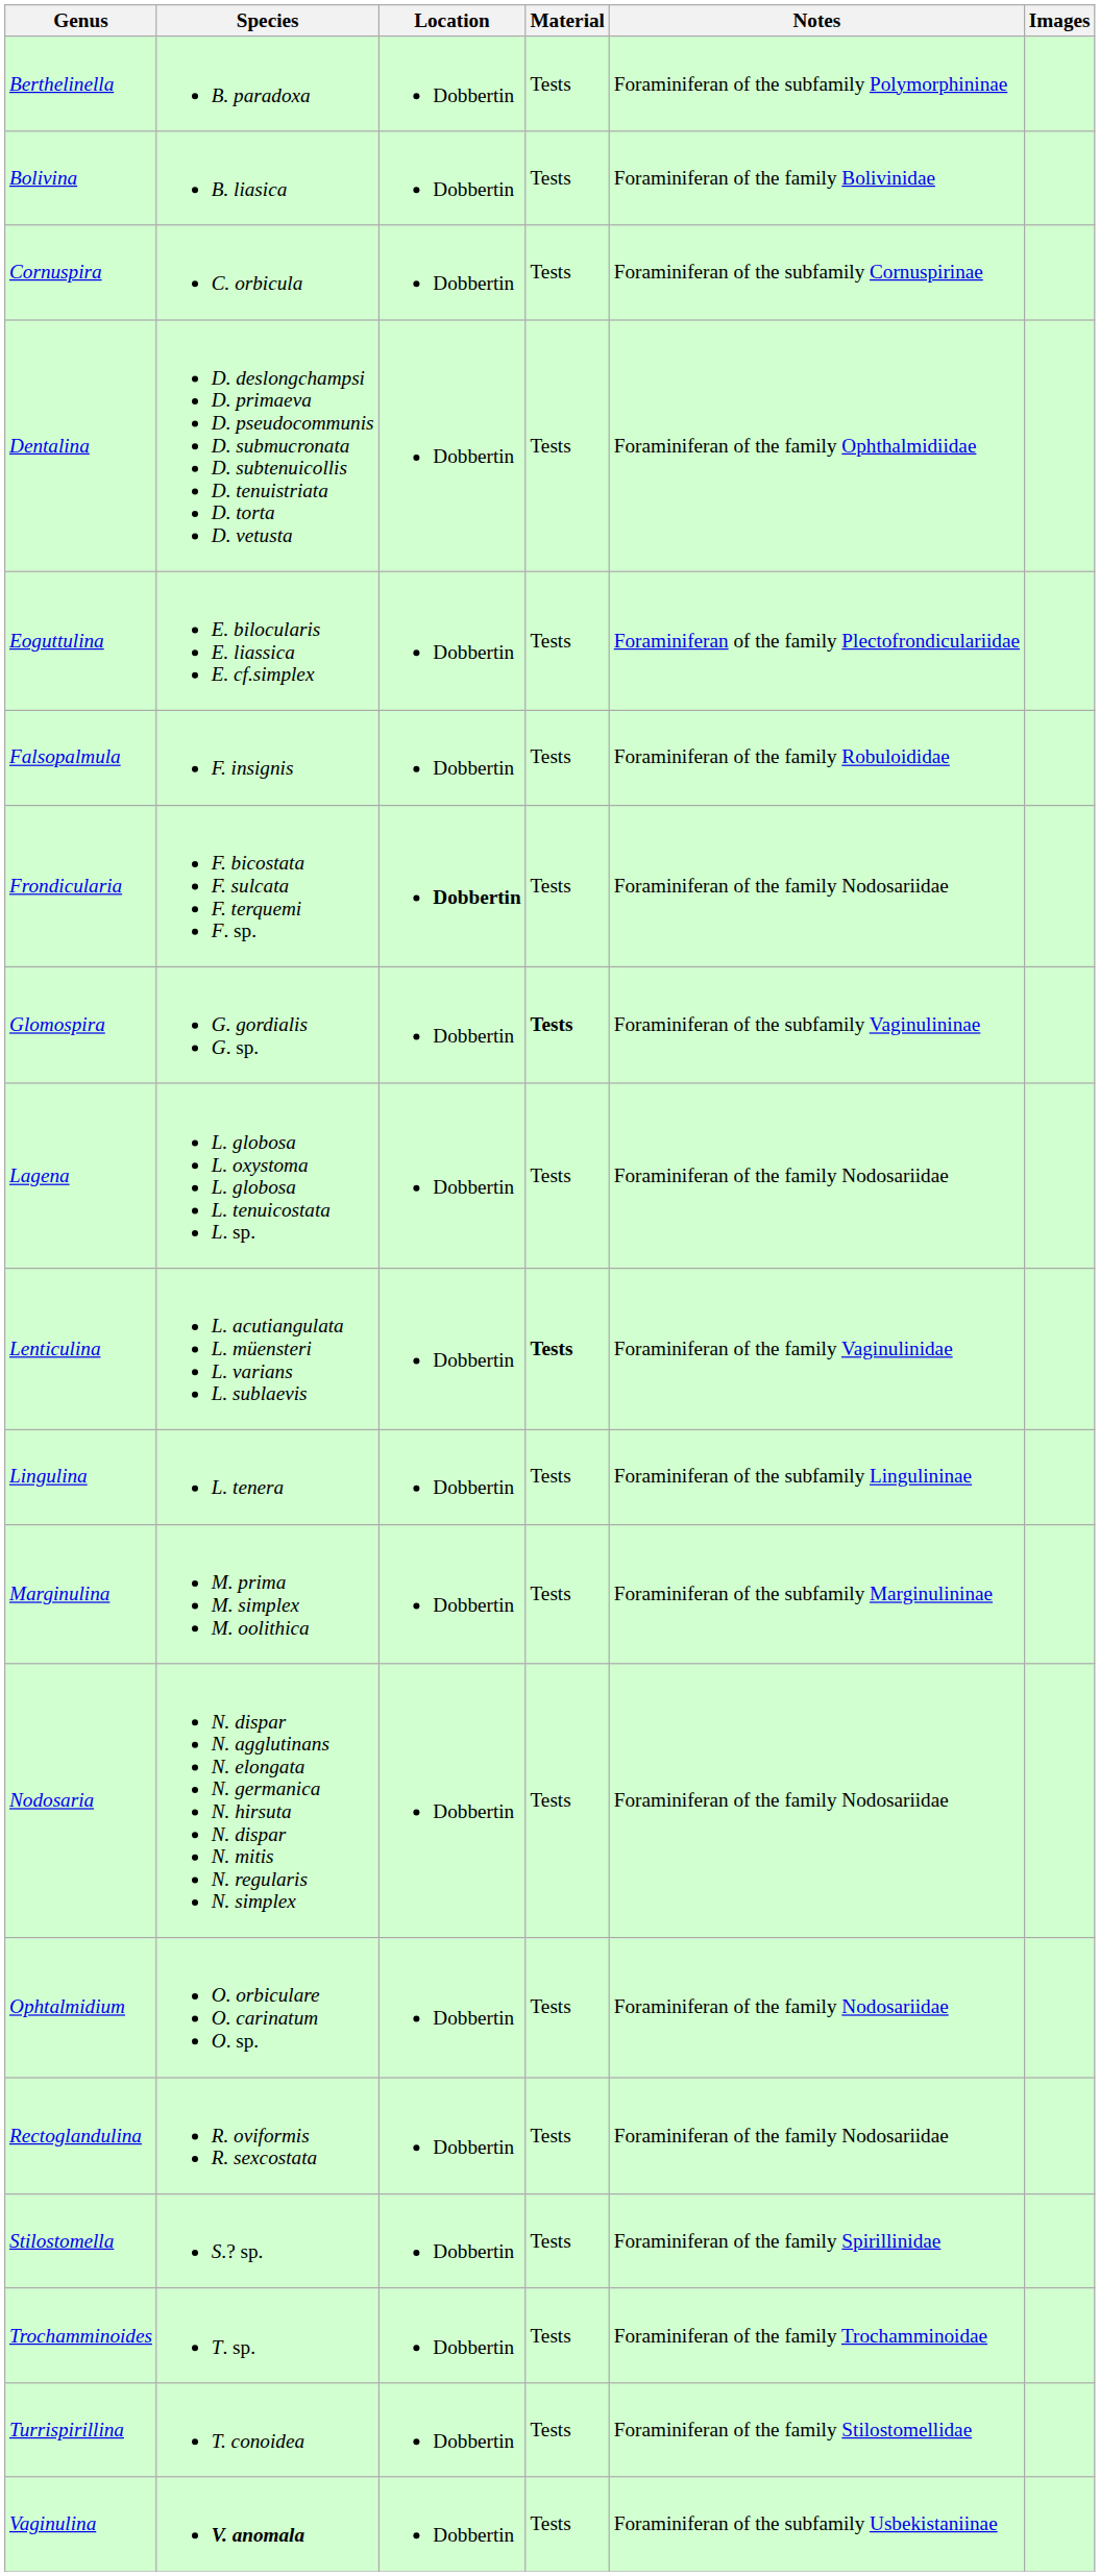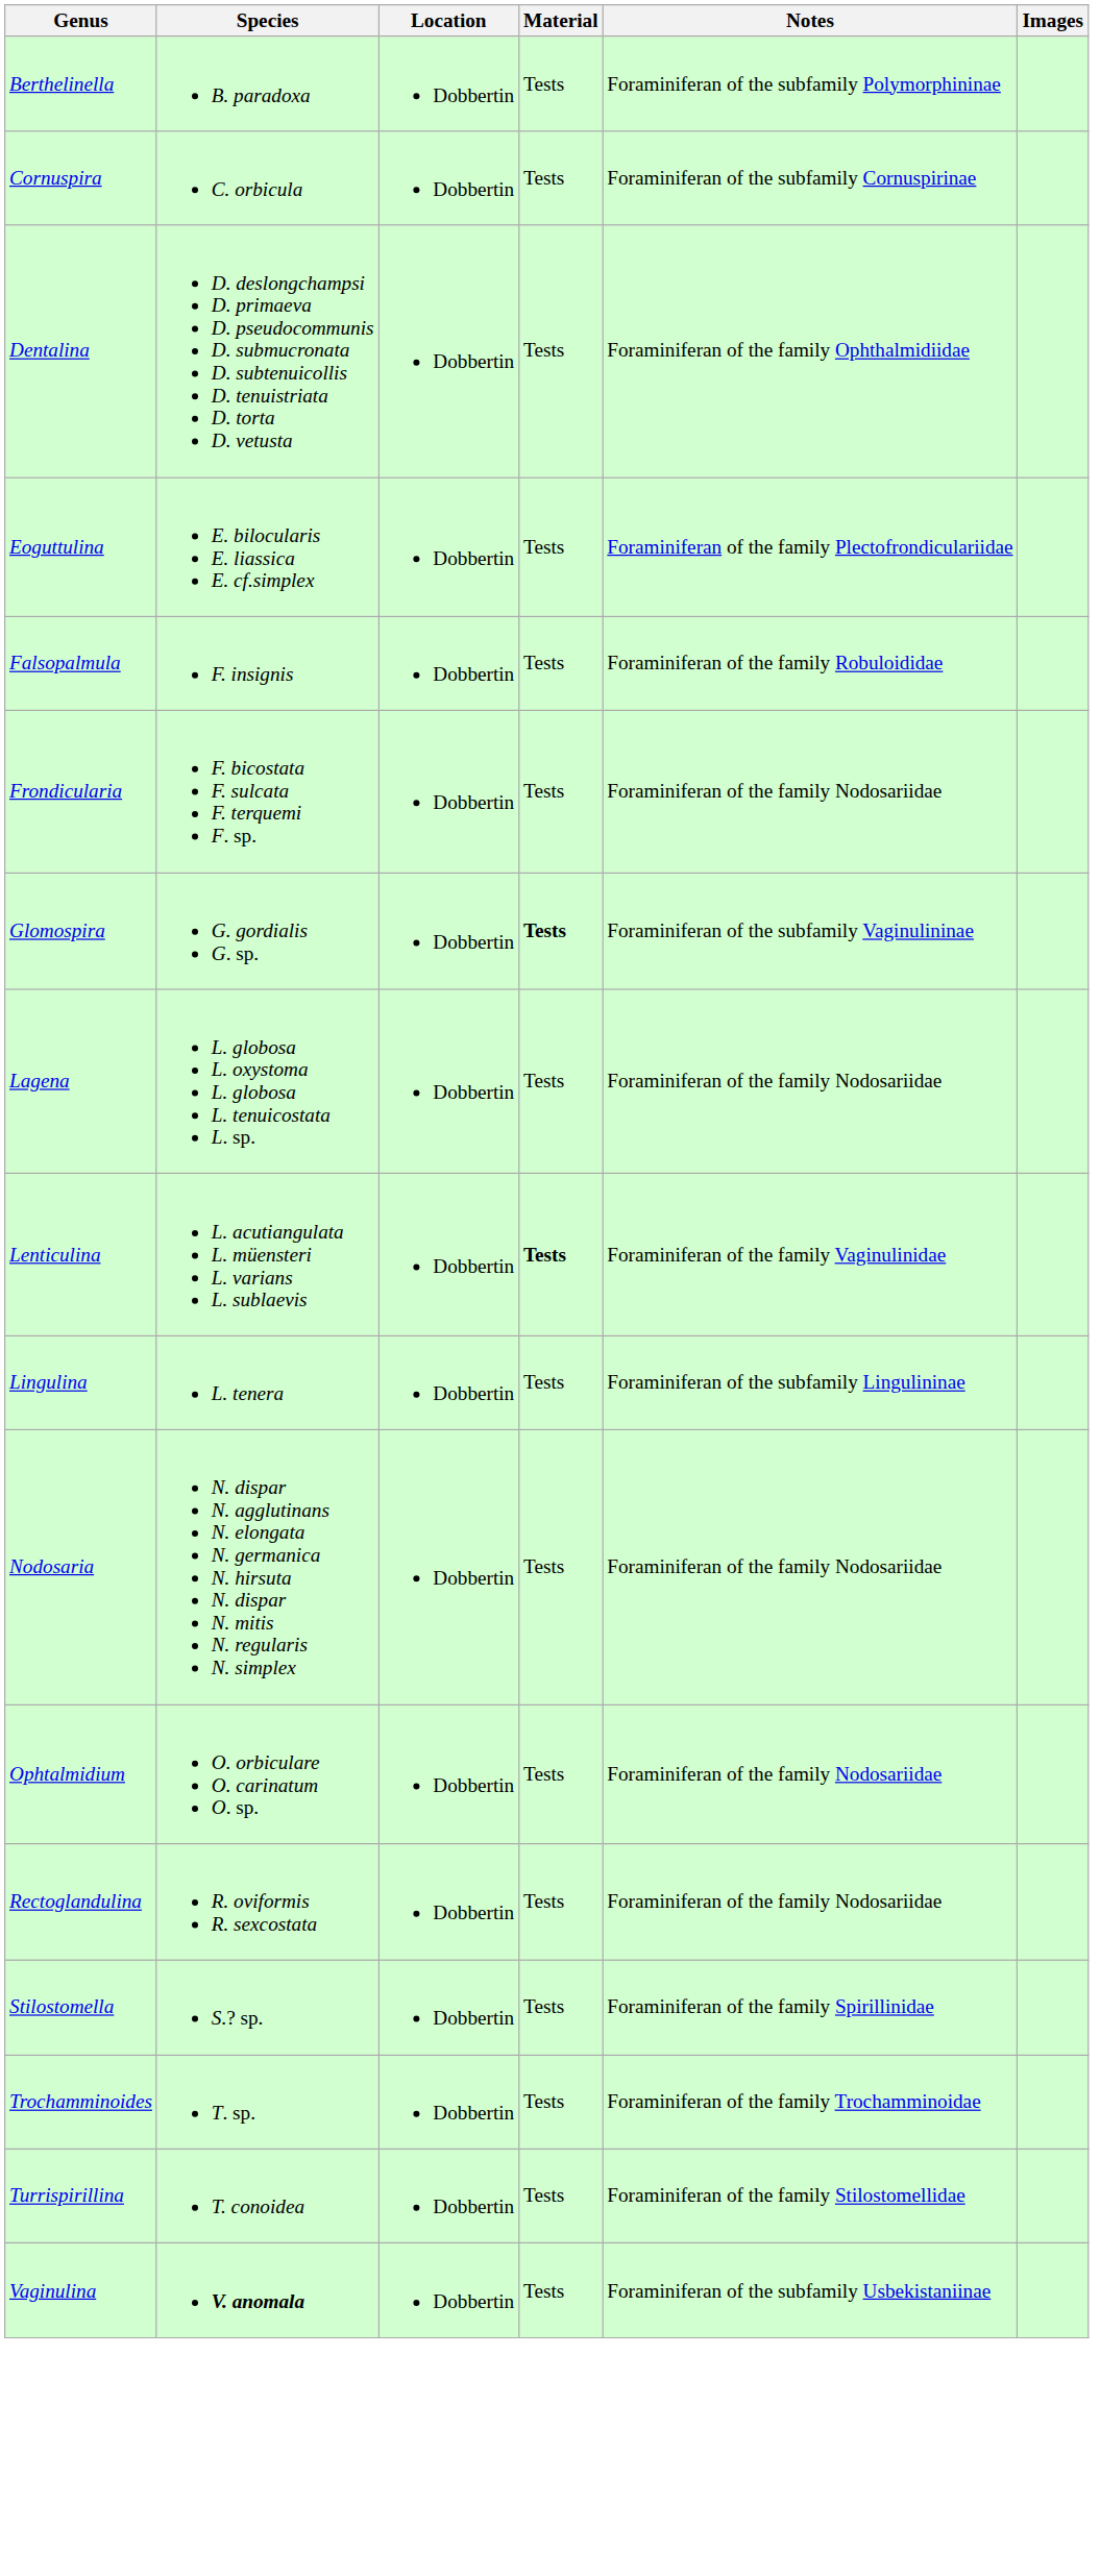 <table class="wikitable sortable">
 <tr>
 <th>Genus</th>
 <th>Species</th>
 <th>Location</th>
 <th>Material</th>
 <th>Notes</th>
 <th>Images</th>
 </tr>
 <tr>
 <td style="background:#D1FFCF;"><em><a href='#'>Berthelinella</a></em></td>
 <td style="background:#D1FFCF;"><br><ul><li><em>B. paradoxa</em></li></ul></td>
 <td style="background:#D1FFCF;"><br><ul><li>Dobbertin</li></ul></td>
 <td style="background:#D1FFCF;">Tests</td>
 <td style="background:#D1FFCF;">Foraminiferan of the subfamily <a href='#'>Polymorphininae</a></td>
-<td style="background:#D1FFCF;"></td>
-</tr>
-<tr>
-<td style="background:#D1FFCF;"><em><a href='#'>Bolivina</a></em></td>
-<td style="background:#D1FFCF;"><br><ul><li><em>B. liasica</em></li></ul></td>
-<td style="background:#D1FFCF;"><br><ul><li>Dobbertin</li></ul></td>
-<td style="background:#D1FFCF;">Tests</td>
-<td style="background:#D1FFCF;">Foraminiferan of the family <a href='#'>Bolivinidae</a></td>
 <td style="background:#D1FFCF;"></td>
 </tr>
 <tr>
 <td style="background:#D1FFCF;"><em><a href='#'>Cornuspira</a></em></td>
 <td style="background:#D1FFCF;"><br><ul><li><em>C. orbicula</em></li></ul></td>
 <td style="background:#D1FFCF;"><br><ul><li>Dobbertin</li></ul></td>
 <td style="background:#D1FFCF;">Tests</td>
 <td style="background:#D1FFCF;">Foraminiferan of the subfamily <a href='#'>Cornuspirinae</a></td>
 <td style="background:#D1FFCF;"></td>
 </tr>
 <tr>
 <td style="background:#D1FFCF;"><em><a href='#'>Dentalina</a></em></td>
 <td style="background:#D1FFCF;"><br><ul><li><em>D. deslongchampsi</em></li><li><em>D. primaeva</em></li><li><em>D. pseudocommunis</em></li><li><em>D. submucronata</em></li><li><em>D. subtenuicollis</em></li><li><em>D. tenuistriata</em></li><li><em>D. torta</em></li><li><em>D. vetusta</em></li></ul></td>
 <td style="background:#D1FFCF;"><br><ul><li>Dobbertin</li></ul></td>
 <td style="background:#D1FFCF;">Tests</td>
 <td style="background:#D1FFCF;">Foraminiferan of the family <a href='#'>Ophthalmidiidae</a></td>
 <td style="background:#D1FFCF;"></td>
 </tr>
 <tr>
 <td style="background:#D1FFCF;"><em><a href='#'>Eoguttulina</a></em></td>
 <td style="background:#D1FFCF;"><br><ul><li><em>E. bilocularis</em></li><li><em>E. liassica</em></li><li><em>E. cf.simplex</em></li></ul></td>
 <td style="background:#D1FFCF;"><br><ul><li>Dobbertin</li></ul></td>
 <td style="background:#D1FFCF;">Tests</td>
 <td style="background:#D1FFCF;"><a href='#'>Foraminiferan</a> of the family <a href='#'>Plectofrondiculariidae</a></td>
 <td style="background:#D1FFCF;"></td>
 </tr>
 <tr>
 <td style="background:#D1FFCF;"><em><a href='#'>Falsopalmula</a></em></td>
 <td style="background:#D1FFCF;"><br><ul><li><em>F. insignis</em></li></ul></td>
 <td style="background:#D1FFCF;"><br><ul><li>Dobbertin</li></ul></td>
 <td style="background:#D1FFCF;">Tests</td>
 <td style="background:#D1FFCF;">Foraminiferan of the family <a href='#'>Robuloididae</a></td>
 <td style="background:#D1FFCF;"></td>
 </tr>
 <tr>
 <td style="background:#D1FFCF;"><em><a href='#'>Frondicularia</a></em></td>
 <td style="background:#D1FFCF;"><br><ul><li><em>F. bicostata</em></li><li><em>F. sulcata</em></li><li><em>F. terquemi</em></li><li><em>F</em>. sp.</li></ul></td>
-<td style="background:#D1FFCF;"><strong><br><ul><li>Dobbertin</li></ul></strong></td>
+<td style="background:#D1FFCF;"><br><ul><li>Dobbertin</li></ul></td>
 <td style="background:#D1FFCF;">Tests</td>
 <td style="background:#D1FFCF;">Foraminiferan of the family Nodosariidae</td>
 <td style="background:#D1FFCF;"></td>
 </tr>
 <tr>
 <td style="background:#D1FFCF;"><em><a href='#'>Glomospira</a></em></td>
 <td style="background:#D1FFCF;"><br><ul><li><em>G. gordialis</em></li><li><em>G</em>. sp.</li></ul></td>
 <td style="background:#D1FFCF;"><br><ul><li>Dobbertin</li></ul></td>
 <td style="background:#D1FFCF;"><strong>Tests</strong></td>
 <td style="background:#D1FFCF;">Foraminiferan of the subfamily <a href='#'>Vaginulininae</a></td>
 <td style="background:#D1FFCF;"></td>
 </tr>
 <tr>
 <td style="background:#D1FFCF;"><em><a href='#'>Lagena</a></em></td>
 <td style="background:#D1FFCF;"><br><ul><li><em>L. globosa</em></li><li><em>L. oxystoma</em></li><li><em>L. globosa</em></li><li><em>L. tenuicostata</em></li><li><em>L</em>. sp.</li></ul></td>
 <td style="background:#D1FFCF;"><br><ul><li>Dobbertin</li></ul></td>
 <td style="background:#D1FFCF;">Tests</td>
 <td style="background:#D1FFCF;">Foraminiferan of the family Nodosariidae</td>
 <td style="background:#D1FFCF;"></td>
 </tr>
 <tr>
 <td style="background:#D1FFCF;"><em><a href='#'>Lenticulina</a></em></td>
 <td style="background:#D1FFCF;"><br><ul><li><em>L. acutiangulata</em></li><li><em>L. müensteri</em></li><li><em>L. varians</em></li><li><em>L. sublaevis</em></li></ul></td>
 <td style="background:#D1FFCF;"><br><ul><li>Dobbertin</li></ul></td>
 <td style="background:#D1FFCF;"><strong>Tests</strong></td>
 <td style="background:#D1FFCF;">Foraminiferan of the family <a href='#'>Vaginulinidae</a></td>
 <td style="background:#D1FFCF;"></td>
 </tr>
 <tr>
 <td style="background:#D1FFCF;"><em><a href='#'>Lingulina</a></em></td>
 <td style="background:#D1FFCF;"><br><ul><li><em>L. tenera</em></li></ul></td>
 <td style="background:#D1FFCF;"><br><ul><li>Dobbertin</li></ul></td>
 <td style="background:#D1FFCF;">Tests</td>
 <td style="background:#D1FFCF;">Foraminiferan of the subfamily <a href='#'>Lingulininae</a></td>
-<td style="background:#D1FFCF;"></td>
-</tr>
-<tr>
-<td style="background:#D1FFCF;"><em><a href='#'>Marginulina</a></em></td>
-<td style="background:#D1FFCF;"><br><ul><li><em>M. prima</em></li><li><em>M. simplex</em></li><li><em>M. oolithica</em></li></ul></td>
-<td style="background:#D1FFCF;"><br><ul><li>Dobbertin</li></ul></td>
-<td style="background:#D1FFCF;">Tests</td>
-<td style="background:#D1FFCF;">Foraminiferan of the subfamily <a href='#'>Marginulininae</a></td>
 <td style="background:#D1FFCF;"></td>
 </tr>
 <tr>
 <td style="background:#D1FFCF;"><em><a href='#'>Nodosaria</a></em></td>
 <td style="background:#D1FFCF;"><br><ul><li><em>N. dispar</em></li><li><em>N. agglutinans</em></li><li><em>N. elongata</em></li><li><em>N. germanica</em></li><li><em>N. hirsuta</em></li><li><em>N. dispar</em></li><li><em>N. mitis</em></li><li><em>N. regularis</em></li><li><em>N. simplex</em></li></ul></td>
 <td style="background:#D1FFCF;"><br><ul><li>Dobbertin</li></ul></td>
 <td style="background:#D1FFCF;">Tests</td>
 <td style="background:#D1FFCF;">Foraminiferan of the family Nodosariidae</td>
 <td style="background:#D1FFCF;"></td>
 </tr>
 <tr>
 <td style="background:#D1FFCF;"><em><a href='#'>Ophtalmidium</a></em></td>
 <td style="background:#D1FFCF;"><br><ul><li><em>O. orbiculare</em></li><li><em>O. carinatum</em></li><li><em>O</em>. sp.</li></ul></td>
 <td style="background:#D1FFCF;"><br><ul><li>Dobbertin</li></ul></td>
 <td style="background:#D1FFCF;">Tests</td>
 <td style="background:#D1FFCF;">Foraminiferan of the family <a href='#'>Nodosariidae</a></td>
 <td style="background:#D1FFCF;"></td>
 </tr>
 <tr>
 <td style="background:#D1FFCF;"><em><a href='#'>Rectoglandulina</a></em></td>
 <td style="background:#D1FFCF;"><br><ul><li><em>R. oviformis</em></li><li><em>R. sexcostata</em></li></ul></td>
 <td style="background:#D1FFCF;"><br><ul><li>Dobbertin</li></ul></td>
 <td style="background:#D1FFCF;">Tests</td>
 <td style="background:#D1FFCF;">Foraminiferan of the family Nodosariidae</td>
 <td style="background:#D1FFCF;"></td>
 </tr>
 <tr>
 <td style="background:#D1FFCF;"><em><a href='#'>Stilostomella</a></em></td>
 <td style="background:#D1FFCF;"><br><ul><li><em>S</em>.? sp.</li></ul></td>
 <td style="background:#D1FFCF;"><br><ul><li>Dobbertin</li></ul></td>
 <td style="background:#D1FFCF;">Tests</td>
 <td style="background:#D1FFCF;">Foraminiferan of the family <a href='#'>Spirillinidae</a></td>
 <td style="background:#D1FFCF;"></td>
 </tr>
 <tr>
 <td style="background:#D1FFCF;"><em><a href='#'>Trochamminoides</a></em></td>
 <td style="background:#D1FFCF;"><br><ul><li><em>T</em>. sp.</li></ul></td>
 <td style="background:#D1FFCF;"><br><ul><li>Dobbertin</li></ul></td>
 <td style="background:#D1FFCF;">Tests</td>
 <td style="background:#D1FFCF;">Foraminiferan of the family <a href='#'>Trochamminoidae</a></td>
 <td style="background:#D1FFCF;"></td>
 </tr>
 <tr>
 <td style="background:#D1FFCF;"><em><a href='#'>Turrispirillina</a></em></td>
 <td style="background:#D1FFCF;"><br><ul><li><em>T. conoidea</em></li></ul></td>
 <td style="background:#D1FFCF;"><br><ul><li>Dobbertin</li></ul></td>
 <td style="background:#D1FFCF;">Tests</td>
 <td style="background:#D1FFCF;">Foraminiferan of the family <a href='#'>Stilostomellidae</a></td>
 <td style="background:#D1FFCF;"></td>
 </tr>
 <tr>
 <td style="background:#D1FFCF;"><em><a href='#'>Vaginulina</a></em></td>
 <td style="background:#D1FFCF;"><strong><br><ul><li><em>V. anomala</em></li></ul></strong></td>
 <td style="background:#D1FFCF;"><br><ul><li>Dobbertin</li></ul></td>
 <td style="background:#D1FFCF;">Tests</td>
 <td style="background:#D1FFCF;">Foraminiferan of the subfamily <a href='#'>Usbekistaniinae</a></td>
 <td style="background:#D1FFCF;"></td>
 </tr>
 </table>
